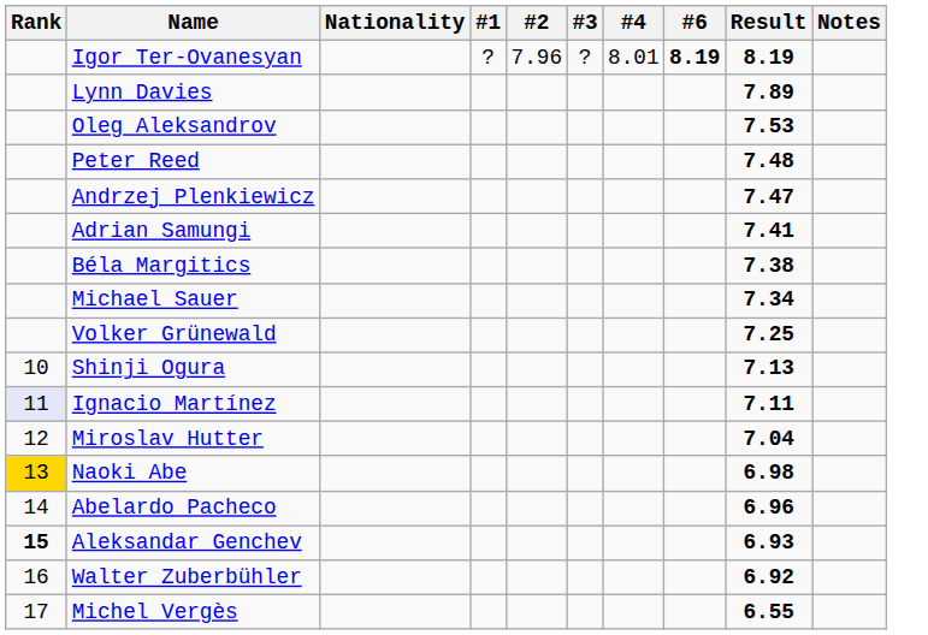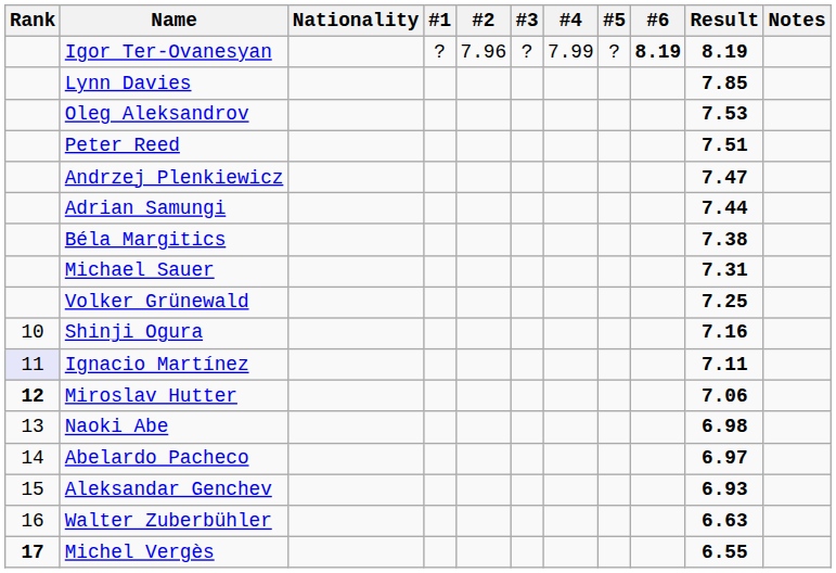 <table class="wikitable sortable" style="text-align:center">
 <tr>
 <th>Rank</th>
 <th>Name</th>
 <th>Nationality</th>
 <th>#1</th>
 <th>#2</th>
 <th>#3</th>
 <th>#4</th>
+<th>#5</th>
 <th>#6</th>
 <th>Result</th>
 <th>Notes</th>
 </tr>
 <tr>
 <td></td>
 <td align=left><a href='#'>Igor Ter-Ovanesyan</a></td>
 <td align=left></td>
 <td>?</td>
 <td>7.96</td>
 <td>?</td>
-<td>8.01</td>
+<td>7.99</td>
+<td>?</td>
 <td><strong>8.19</strong></td>
 <td><strong>8.19</strong></td>
 <td></td>
 </tr>
 <tr>
 <td></td>
 <td align=left><a href='#'>Lynn Davies</a></td>
 <td align=left></td>
 <td></td>
 <td></td>
 <td></td>
 <td></td>
 <td></td>
-<td><strong>7.89</strong></td>
+<td></td>
+<td><strong>7.85</strong></td>
 <td></td>
 </tr>
 <tr>
 <td></td>
 <td align=left><a href='#'>Oleg Aleksandrov</a></td>
 <td align=left></td>
+<td></td>
 <td></td>
 <td></td>
 <td></td>
 <td></td>
 <td></td>
 <td><strong>7.53</strong></td>
 <td></td>
 </tr>
 <tr>
 <td></td>
 <td align=left><a href='#'>Peter Reed</a></td>
 <td align=left></td>
 <td></td>
 <td></td>
 <td></td>
 <td></td>
 <td></td>
-<td><strong>7.48</strong></td>
+<td></td>
+<td><strong>7.51</strong></td>
 <td></td>
 </tr>
 <tr>
 <td></td>
 <td align=left><a href='#'>Andrzej Plenkiewicz</a></td>
 <td align=left></td>
+<td></td>
 <td></td>
 <td></td>
 <td></td>
 <td></td>
 <td></td>
 <td><strong>7.47</strong></td>
 <td></td>
 </tr>
 <tr>
 <td></td>
 <td align=left><a href='#'>Adrian Samungi</a></td>
 <td align=left></td>
 <td></td>
 <td></td>
 <td></td>
 <td></td>
 <td></td>
-<td><strong>7.41</strong></td>
+<td></td>
+<td><strong>7.44</strong></td>
 <td></td>
 </tr>
 <tr>
 <td></td>
 <td align=left><a href='#'>Béla Margitics</a></td>
 <td align=left></td>
+<td></td>
 <td></td>
 <td></td>
 <td></td>
 <td></td>
 <td></td>
 <td><strong>7.38</strong></td>
 <td></td>
 </tr>
 <tr>
 <td></td>
 <td align=left><a href='#'>Michael Sauer</a></td>
 <td align=left></td>
 <td></td>
 <td></td>
 <td></td>
 <td></td>
 <td></td>
-<td><strong>7.34</strong></td>
+<td></td>
+<td><strong>7.31</strong></td>
 <td></td>
 </tr>
 <tr>
 <td></td>
 <td align=left><a href='#'>Volker Grünewald</a></td>
 <td align=left></td>
+<td></td>
 <td></td>
 <td></td>
 <td></td>
 <td></td>
 <td></td>
 <td><strong>7.25</strong></td>
 <td></td>
 </tr>
 <tr>
 <td>10</td>
 <td align=left><a href='#'>Shinji Ogura</a></td>
 <td align=left></td>
 <td></td>
 <td></td>
 <td></td>
 <td></td>
 <td></td>
-<td><strong>7.13</strong></td>
+<td></td>
+<td><strong>7.16</strong></td>
 <td></td>
 </tr>
 <tr>
 <td style="background: lavender;">11</td>
 <td align=left><a href='#'>Ignacio Martínez</a></td>
 <td align=left></td>
 <td></td>
 <td></td>
 <td></td>
 <td></td>
 <td></td>
+<td></td>
 <td><strong>7.11</strong></td>
 <td></td>
 </tr>
 <tr>
-<td>12</td>
+<td><strong>12</strong></td>
 <td align=left><a href='#'>Miroslav Hutter</a></td>
 <td align=left></td>
 <td></td>
 <td></td>
 <td></td>
 <td></td>
 <td></td>
-<td><strong>7.04</strong></td>
+<td></td>
+<td><strong>7.06</strong></td>
 <td></td>
 </tr>
 <tr>
-<td style="background: gold;">13</td>
+<td>13</td>
 <td align=left><a href='#'>Naoki Abe</a></td>
 <td align=left></td>
+<td></td>
 <td></td>
 <td></td>
 <td></td>
 <td></td>
 <td></td>
 <td><strong>6.98</strong></td>
 <td></td>
 </tr>
 <tr>
 <td>14</td>
 <td align=left><a href='#'>Abelardo Pacheco</a></td>
 <td align=left></td>
 <td></td>
 <td></td>
 <td></td>
 <td></td>
 <td></td>
-<td><strong>6.96</strong></td>
+<td></td>
+<td><strong>6.97</strong></td>
 <td></td>
 </tr>
 <tr>
-<td><strong>15</strong></td>
+<td>15</td>
 <td align=left><a href='#'>Aleksandar Genchev</a></td>
 <td align=left></td>
+<td></td>
 <td></td>
 <td></td>
 <td></td>
 <td></td>
 <td></td>
 <td><strong>6.93</strong></td>
 <td></td>
 </tr>
 <tr>
 <td>16</td>
 <td align=left><a href='#'>Walter Zuberbühler</a></td>
 <td align=left></td>
 <td></td>
 <td></td>
 <td></td>
 <td></td>
 <td></td>
-<td><strong>6.92</strong></td>
+<td></td>
+<td><strong>6.63</strong></td>
 <td></td>
 </tr>
 <tr>
-<td>17</td>
+<td><strong>17</strong></td>
 <td align=left><a href='#'>Michel Vergès</a></td>
 <td align=left></td>
+<td></td>
 <td></td>
 <td></td>
 <td></td>
 <td></td>
 <td></td>
 <td><strong>6.55</strong></td>
 <td></td>
 </tr>
 </table>
